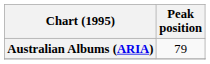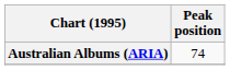 <table class="wikitable sortable plainrowheaders">
 <tr>
 <th scope="col">Chart (1995)</th>
 <th scope="col">Peak<br>position</th>
 </tr>
 <tr>
 <th scope="row">Australian Albums (<a href='#'>ARIA</a>)</th>
-<td style="text-align:center;">79</td>
+<td style="text-align:center;">74</td>
 </tr>
 <tr>
 </tr>
 <tr>
 </tr>
 <tr>
 </tr>
 <tr>
 </tr>
 <tr>
 </tr>
 <tr>
 </tr>
 <tr>
 </tr>
 <tr>
 </tr>
 </table>
